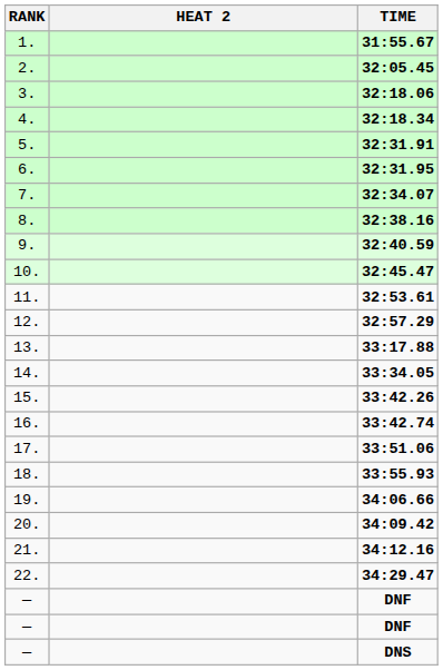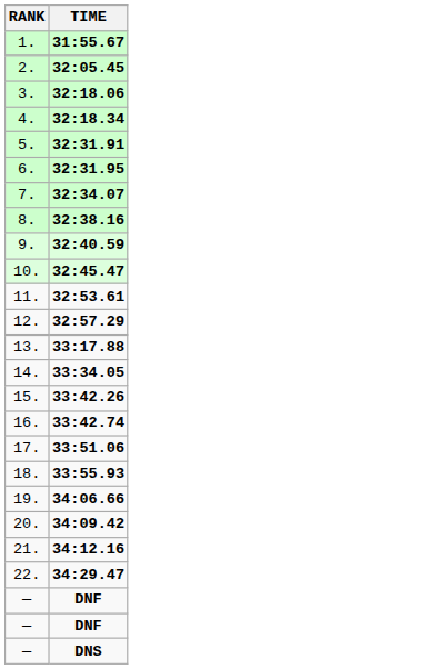 <table class="wikitable" style="border-collapse: collapse; font-size: 90%;">
 <tr>
 <th>RANK</th>
-<th align="center" style="width: 20em">HEAT 2</th>
 <th>TIME</th>
 </tr>
 <tr bgcolor="#ccffcc">
 <td align="center">1.</td>
-<td></td>
 <td align="center"><strong>31:55.67</strong></td>
 </tr>
 <tr bgcolor="#ccffcc">
 <td align="center">2.</td>
-<td></td>
 <td align="center"><strong>32:05.45</strong></td>
 </tr>
 <tr bgcolor="#ccffcc">
 <td align="center">3.</td>
-<td></td>
 <td align="center"><strong>32:18.06</strong></td>
 </tr>
 <tr bgcolor="#ccffcc">
 <td align="center">4.</td>
-<td></td>
 <td align="center"><strong>32:18.34</strong></td>
 </tr>
 <tr bgcolor="#ccffcc">
 <td align="center">5.</td>
-<td></td>
 <td align="center"><strong>32:31.91</strong></td>
 </tr>
 <tr bgcolor="#ccffcc">
 <td align="center">6.</td>
-<td></td>
 <td align="center"><strong>32:31.95</strong></td>
 </tr>
 <tr bgcolor="#ccffcc">
 <td align="center">7.</td>
-<td></td>
 <td align="center"><strong>32:34.07</strong></td>
 </tr>
 <tr bgcolor="#ccffcc">
 <td align="center">8.</td>
-<td></td>
 <td align="center"><strong>32:38.16</strong></td>
 </tr>
 <tr bgcolor="#ddffdd">
 <td align="center">9.</td>
-<td></td>
 <td align="center"><strong>32:40.59</strong></td>
 </tr>
 <tr bgcolor="#ddffdd">
 <td align="center">10.</td>
-<td></td>
 <td align="center"><strong>32:45.47</strong></td>
 </tr>
 <tr>
 <td align="center">11.</td>
-<td></td>
 <td align="center"><strong>32:53.61</strong></td>
 </tr>
 <tr>
 <td align="center">12.</td>
-<td></td>
 <td align="center"><strong>32:57.29</strong></td>
 </tr>
 <tr>
 <td align="center">13.</td>
-<td></td>
 <td align="center"><strong>33:17.88</strong></td>
 </tr>
 <tr>
 <td align="center">14.</td>
-<td></td>
 <td align="center"><strong>33:34.05</strong></td>
 </tr>
 <tr>
 <td align="center">15.</td>
-<td></td>
 <td align="center"><strong>33:42.26</strong></td>
 </tr>
 <tr>
 <td align="center">16.</td>
-<td></td>
 <td align="center"><strong>33:42.74</strong></td>
 </tr>
 <tr>
 <td align="center">17.</td>
-<td></td>
 <td align="center"><strong>33:51.06</strong></td>
 </tr>
 <tr>
 <td align="center">18.</td>
-<td></td>
 <td align="center"><strong>33:55.93</strong></td>
 </tr>
 <tr>
 <td align="center">19.</td>
-<td></td>
 <td align="center"><strong>34:06.66</strong></td>
 </tr>
 <tr>
 <td align="center">20.</td>
-<td></td>
 <td align="center"><strong>34:09.42</strong></td>
 </tr>
 <tr>
 <td align="center">21.</td>
-<td></td>
 <td align="center"><strong>34:12.16</strong></td>
 </tr>
 <tr>
 <td align="center">22.</td>
-<td></td>
 <td align="center"><strong>34:29.47</strong></td>
 </tr>
 <tr>
 <td align="center">—</td>
-<td></td>
 <td align="center"><strong>DNF</strong></td>
 </tr>
 <tr>
 <td align="center">—</td>
-<td></td>
 <td align="center"><strong>DNF</strong></td>
 </tr>
 <tr>
 <td align="center">—</td>
-<td></td>
 <td align="center"><strong>DNS</strong></td>
 </tr>
 </table>
